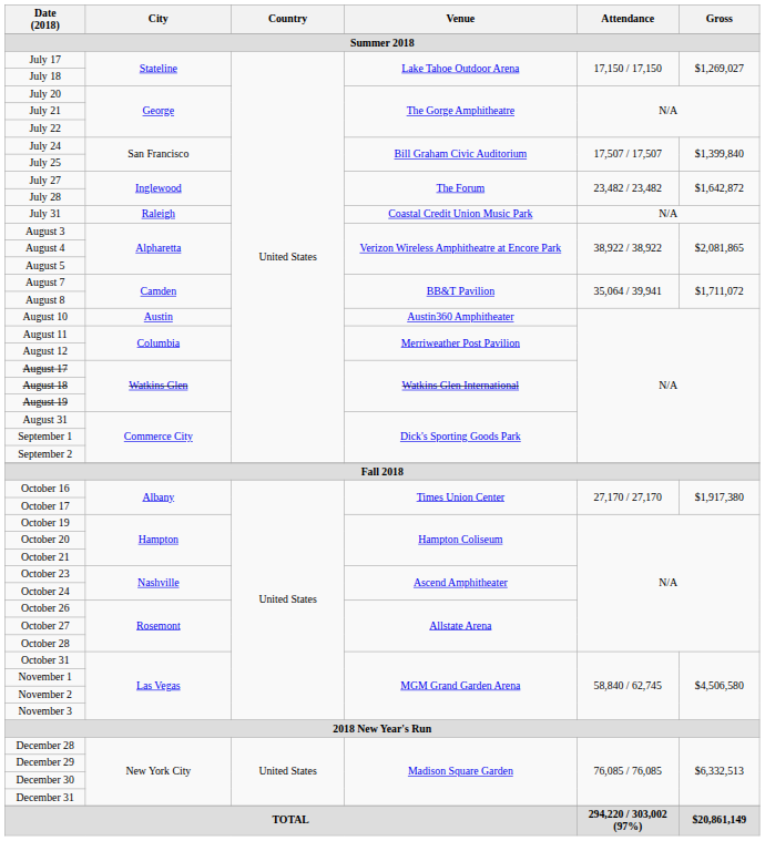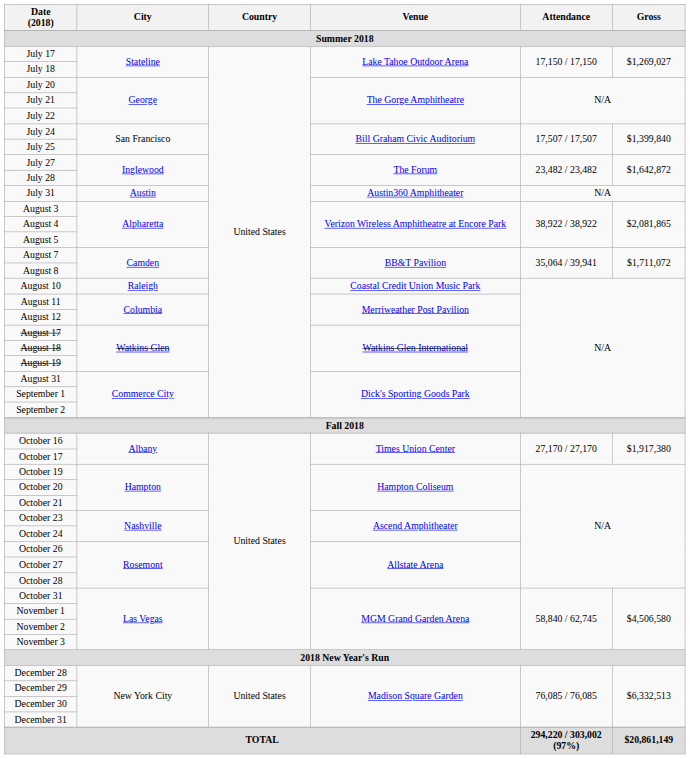 <table class="wikitable plainrowheaders" style="text-align:center;">
 <tr>
 <th scope="col" style="width:7em;">Date<br>(2018)</th>
 <th scope="col" style="width:13em;">City</th>
 <th scope="col" style="width:10em;">Country</th>
 <th scope="col" style="width:21em;">Venue</th>
 <th scope="col" style="width:9em;">Attendance</th>
 <th scope="col" style="width:7em;">Gross</th>
 </tr>
 <tr>
 </tr>
 <tr style="background:#ddd;">
 <td colspan="6" style="text-align:center;"><strong>Summer 2018</strong></td>
 </tr>
 <tr>
 <td>July 17</td>
 <td rowspan="2"><a href='#'>Stateline</a></td>
 <td rowspan="24">United States</td>
 <td rowspan="2"><a href='#'>Lake Tahoe Outdoor Arena</a></td>
 <td rowspan="2">17,150 / 17,150</td>
 <td rowspan="2">$1,269,027</td>
 </tr>
 <tr>
 <td>July 18</td>
 </tr>
 <tr>
 <td>July 20</td>
 <td rowspan="3"><a href='#'>George</a></td>
 <td rowspan="3"><a href='#'>The Gorge Amphitheatre</a></td>
 <td colspan="2" rowspan="3">N/A</td>
 </tr>
 <tr>
 <td>July 21</td>
 </tr>
 <tr>
 <td>July 22</td>
 </tr>
 <tr>
 <td>July 24</td>
 <td rowspan="2">San Francisco</td>
 <td rowspan="2"><a href='#'>Bill Graham Civic Auditorium</a></td>
 <td rowspan="2">17,507 / 17,507</td>
 <td rowspan="2">$1,399,840</td>
 </tr>
 <tr>
 <td>July 25</td>
 </tr>
 <tr>
 <td>July 27</td>
 <td rowspan="2"><a href='#'>Inglewood</a></td>
 <td rowspan="2"><a href='#'>The Forum</a></td>
 <td rowspan="2">23,482 / 23,482</td>
 <td rowspan="2">$1,642,872</td>
 </tr>
 <tr>
 <td>July 28</td>
 </tr>
 <tr>
 <td>July 31</td>
-<td><a href='#'>Raleigh</a></td>
-<td><a href='#'>Coastal Credit Union Music Park</a></td>
+<td><a href='#'>Austin</a></td>
+<td><a href='#'>Austin360 Amphitheater</a></td>
 <td colspan="2">N/A</td>
 </tr>
 <tr>
 <td>August 3</td>
 <td rowspan="3"><a href='#'>Alpharetta</a></td>
 <td rowspan="3"><a href='#'>Verizon Wireless Amphitheatre at Encore Park</a></td>
 <td rowspan="3">38,922 / 38,922</td>
 <td rowspan="3">$2,081,865</td>
 </tr>
 <tr>
 <td>August 4</td>
 </tr>
 <tr>
 <td>August 5</td>
 </tr>
 <tr>
 <td>August 7</td>
 <td rowspan="2"><a href='#'>Camden</a></td>
 <td rowspan="2"><a href='#'>BB&T Pavilion</a></td>
 <td rowspan="2">35,064 / 39,941</td>
 <td rowspan="2">$1,711,072</td>
 </tr>
 <tr>
 <td>August 8</td>
 </tr>
 <tr>
 <td>August 10</td>
-<td><a href='#'>Austin</a></td>
-<td><a href='#'>Austin360 Amphitheater</a></td>
+<td><a href='#'>Raleigh</a></td>
+<td><a href='#'>Coastal Credit Union Music Park</a></td>
 <td colspan="2" rowspan="9">N/A</td>
 </tr>
 <tr>
 <td>August 11</td>
 <td rowspan="2"><a href='#'>Columbia</a></td>
 <td rowspan="2"><a href='#'>Merriweather Post Pavilion</a></td>
 </tr>
 <tr>
 <td>August 12</td>
 </tr>
 <tr>
 <td><s>August 17</s></td>
 <td rowspan="3"><s><a href='#'>Watkins Glen</a></s></td>
 <td rowspan="3"><s><a href='#'>Watkins Glen International</a></s></td>
 </tr>
 <tr>
 <td><s>August 18</s></td>
 </tr>
 <tr>
 <td><s>August 19</s></td>
 </tr>
 <tr>
 <td>August 31</td>
 <td rowspan="3"><a href='#'>Commerce City</a></td>
 <td rowspan="3"><a href='#'>Dick's Sporting Goods Park</a></td>
 </tr>
 <tr>
 <td>September 1</td>
 </tr>
 <tr>
 <td>September 2</td>
 </tr>
 <tr>
 </tr>
 <tr style="background:#ddd;">
 <td colspan="6" style="text-align:center;"><strong>Fall 2018</strong></td>
 </tr>
 <tr>
 <td>October 16</td>
 <td rowspan="2"><a href='#'>Albany</a></td>
 <td rowspan="14">United States</td>
 <td rowspan="2"><a href='#'>Times Union Center</a></td>
 <td rowspan="2">27,170 / 27,170</td>
 <td rowspan="2">$1,917,380</td>
 </tr>
 <tr>
 <td>October 17</td>
 </tr>
 <tr>
 <td>October 19</td>
 <td rowspan="3"><a href='#'>Hampton</a></td>
 <td rowspan="3"><a href='#'>Hampton Coliseum</a></td>
 <td colspan="2" rowspan="8">N/A</td>
 </tr>
 <tr>
 <td>October 20</td>
 </tr>
 <tr>
 <td>October 21</td>
 </tr>
 <tr>
 <td>October 23</td>
 <td rowspan="2"><a href='#'>Nashville</a></td>
 <td rowspan="2"><a href='#'>Ascend Amphitheater</a></td>
 </tr>
 <tr>
 <td>October 24</td>
 </tr>
 <tr>
 <td>October 26</td>
 <td rowspan="3"><a href='#'>Rosemont</a></td>
 <td rowspan="3"><a href='#'>Allstate Arena</a></td>
 </tr>
 <tr>
 <td>October 27</td>
 </tr>
 <tr>
 <td>October 28</td>
 </tr>
 <tr>
 <td>October 31</td>
 <td rowspan="4"><a href='#'>Las Vegas</a></td>
 <td rowspan="4"><a href='#'>MGM Grand Garden Arena</a></td>
 <td rowspan="4">58,840 / 62,745</td>
 <td rowspan="4">$4,506,580</td>
 </tr>
 <tr>
 <td>November 1</td>
 </tr>
 <tr>
 <td>November 2</td>
 </tr>
 <tr>
 <td>November 3</td>
 </tr>
 <tr style="background:#ddd;">
 <td colspan="6" style="text-align:center;"><strong>2018 New Year's Run</strong></td>
 </tr>
 <tr>
 <td>December 28</td>
 <td rowspan="4">New York City</td>
 <td rowspan="4">United States</td>
 <td rowspan="4"><a href='#'>Madison Square Garden</a></td>
 <td rowspan="4">76,085 / 76,085</td>
 <td rowspan="4">$6,332,513</td>
 </tr>
 <tr>
 <td>December 29</td>
 </tr>
 <tr>
 <td>December 30</td>
 </tr>
 <tr>
 <td>December 31</td>
 </tr>
 <tr>
 </tr>
 <tr style="background:#ddd;">
 <td colspan="4"><strong>TOTAL</strong></td>
 <td><strong>294,220 / 303,002 (97%)</strong></td>
 <td><strong>$20,861,149</strong></td>
 </tr>
 </table>
